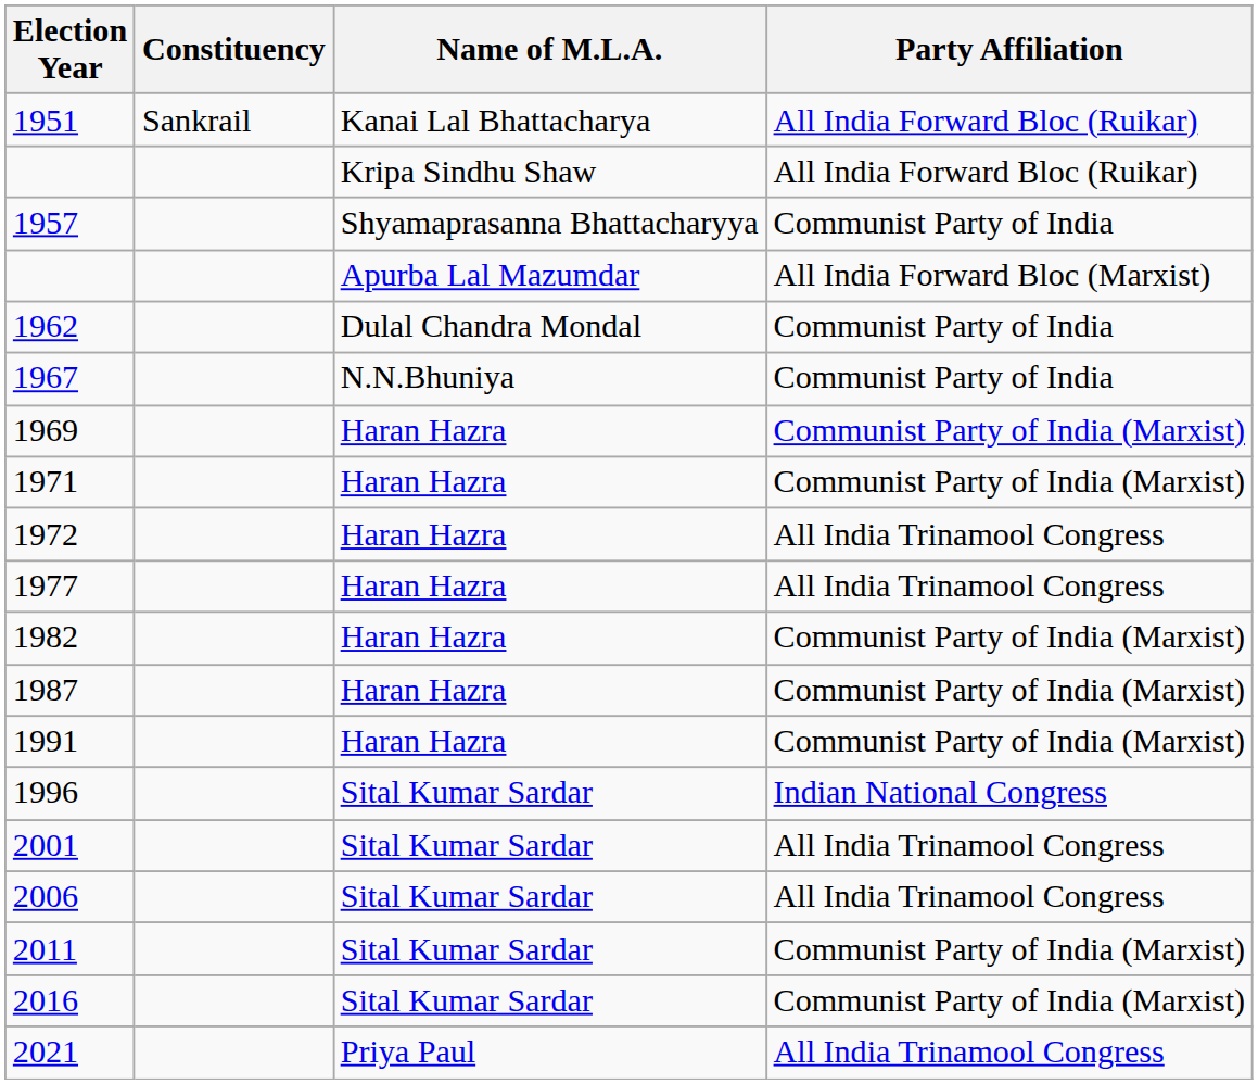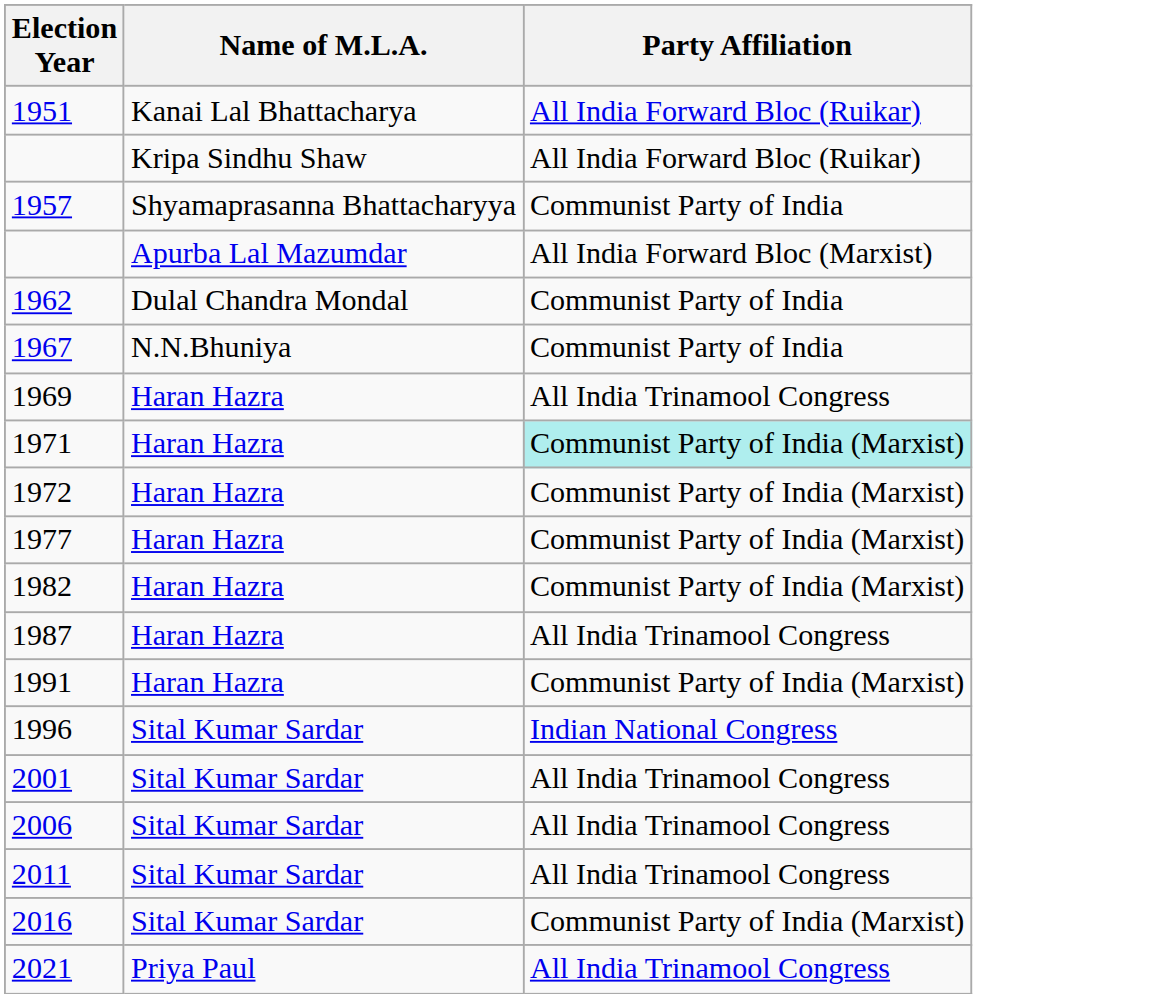 <table class="wikitable sortable"ìÍĦĤĠčw>
 <tr>
 <th>Election<br> Year</th>
-<th>Constituency</th>
 <th>Name of M.L.A.</th>
 <th>Party Affiliation</th>
 </tr>
 <tr>
 <td><a href='#'>1951</a></td>
-<td>Sankrail</td>
 <td>Kanai Lal Bhattacharya</td>
 <td><a href='#'>All India Forward Bloc (Ruikar)</a></td>
 </tr>
 <tr>
-<td></td>
 <td></td>
 <td>Kripa Sindhu Shaw</td>
 <td>All India Forward Bloc (Ruikar)</td>
 </tr>
 <tr>
 <td><a href='#'>1957</a></td>
-<td></td>
 <td>Shyamaprasanna Bhattacharyya</td>
 <td>Communist Party of India</td>
 </tr>
 <tr>
-<td></td>
 <td></td>
 <td><a href='#'>Apurba Lal Mazumdar</a></td>
 <td>All India Forward Bloc (Marxist)</td>
 </tr>
 <tr>
 <td><a href='#'>1962</a></td>
-<td></td>
 <td>Dulal Chandra Mondal</td>
 <td>Communist Party of India</td>
 </tr>
 <tr>
 <td><a href='#'>1967</a></td>
-<td></td>
 <td>N.N.Bhuniya</td>
 <td>Communist Party of India</td>
 </tr>
 <tr>
 <td>1969</td>
-<td></td>
 <td><a href='#'>Haran Hazra</a></td>
-<td><a href='#'>Communist Party of India (Marxist)</a></td>
+<td>All India Trinamool Congress</td>
 </tr>
 <tr>
 <td>1971</td>
-<td></td>
+<td><a href='#'>Haran Hazra</a></td>
+<td style="background: paleturquoise;">Communist Party of India (Marxist)</td>
+</tr>
+<tr>
+<td>1972</td>
 <td><a href='#'>Haran Hazra</a></td>
 <td>Communist Party of India (Marxist)</td>
 </tr>
 <tr>
-<td>1972</td>
-<td></td>
+<td>1977</td>
 <td><a href='#'>Haran Hazra</a></td>
-<td>All India Trinamool Congress</td>
-</tr>
-<tr>
-<td>1977</td>
-<td></td>
-<td><a href='#'>Haran Hazra</a></td>
-<td>All India Trinamool Congress</td>
+<td>Communist Party of India (Marxist)</td>
 </tr>
 <tr>
 <td>1982</td>
-<td></td>
 <td><a href='#'>Haran Hazra</a></td>
 <td>Communist Party of India (Marxist)</td>
 </tr>
 <tr>
 <td>1987</td>
-<td></td>
 <td><a href='#'>Haran Hazra</a></td>
-<td>Communist Party of India (Marxist)</td>
+<td>All India Trinamool Congress</td>
 </tr>
 <tr>
 <td>1991</td>
-<td></td>
 <td><a href='#'>Haran Hazra</a></td>
 <td>Communist Party of India (Marxist)</td>
 </tr>
 <tr>
 <td>1996</td>
-<td></td>
 <td><a href='#'>Sital Kumar Sardar</a></td>
 <td><a href='#'>Indian National Congress</a></td>
 </tr>
 <tr>
 <td><a href='#'>2001</a></td>
-<td></td>
 <td><a href='#'>Sital Kumar Sardar</a></td>
 <td>All India Trinamool Congress</td>
 </tr>
 <tr>
 <td><a href='#'>2006</a></td>
-<td></td>
 <td><a href='#'>Sital Kumar Sardar</a></td>
 <td>All India Trinamool Congress</td>
 </tr>
 <tr>
 <td><a href='#'>2011</a></td>
-<td></td>
 <td><a href='#'>Sital Kumar Sardar</a></td>
-<td>Communist Party of India (Marxist)</td>
+<td>All India Trinamool Congress</td>
 </tr>
 <tr>
 <td><a href='#'>2016</a></td>
-<td></td>
 <td><a href='#'>Sital Kumar Sardar</a></td>
 <td>Communist Party of India (Marxist)</td>
 </tr>
 <tr>
 <td><a href='#'>2021</a></td>
-<td></td>
 <td><a href='#'>Priya Paul</a></td>
 <td><a href='#'>All India Trinamool Congress</a></td>
 </tr>
 </table>
